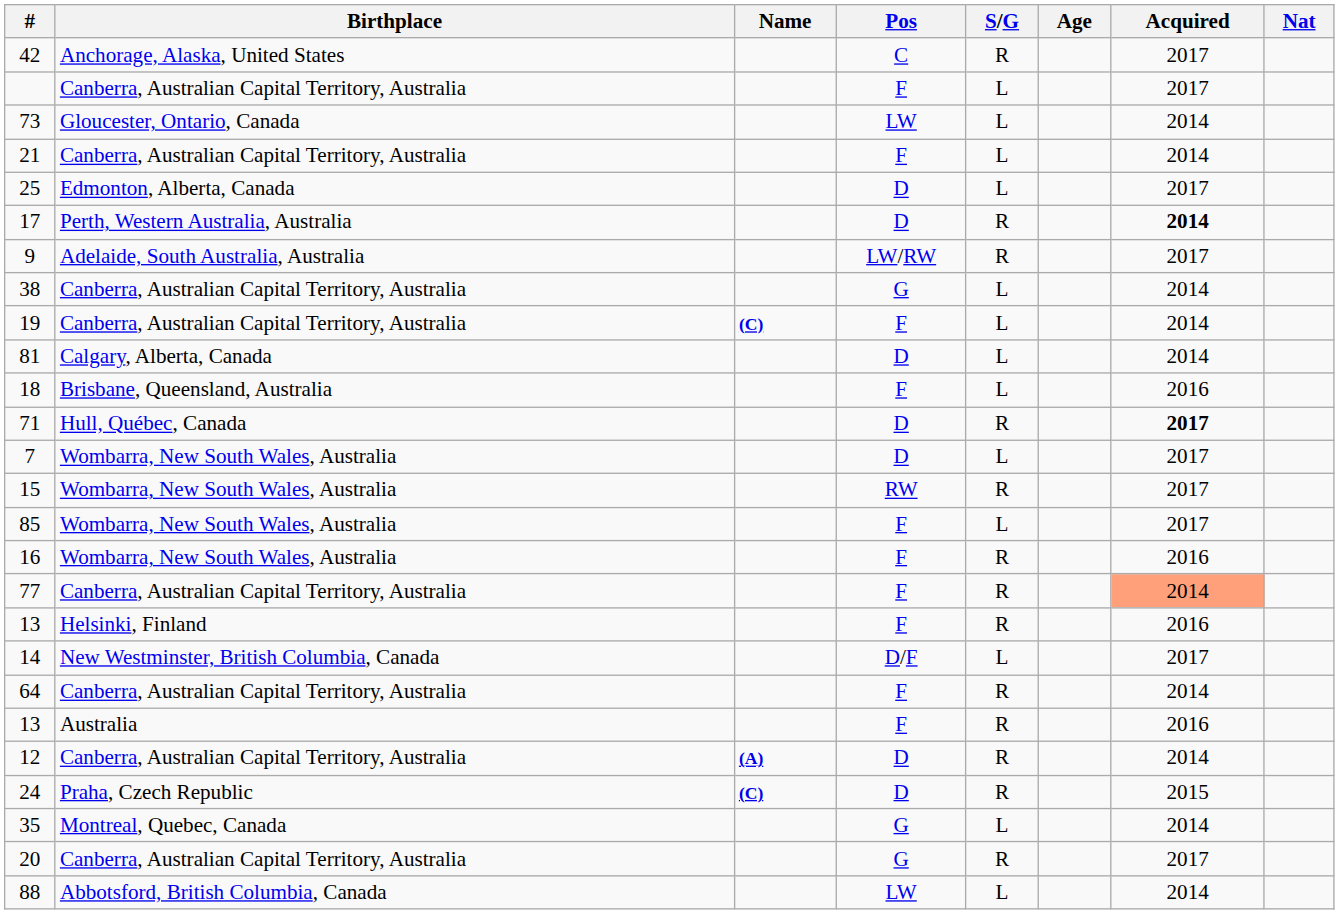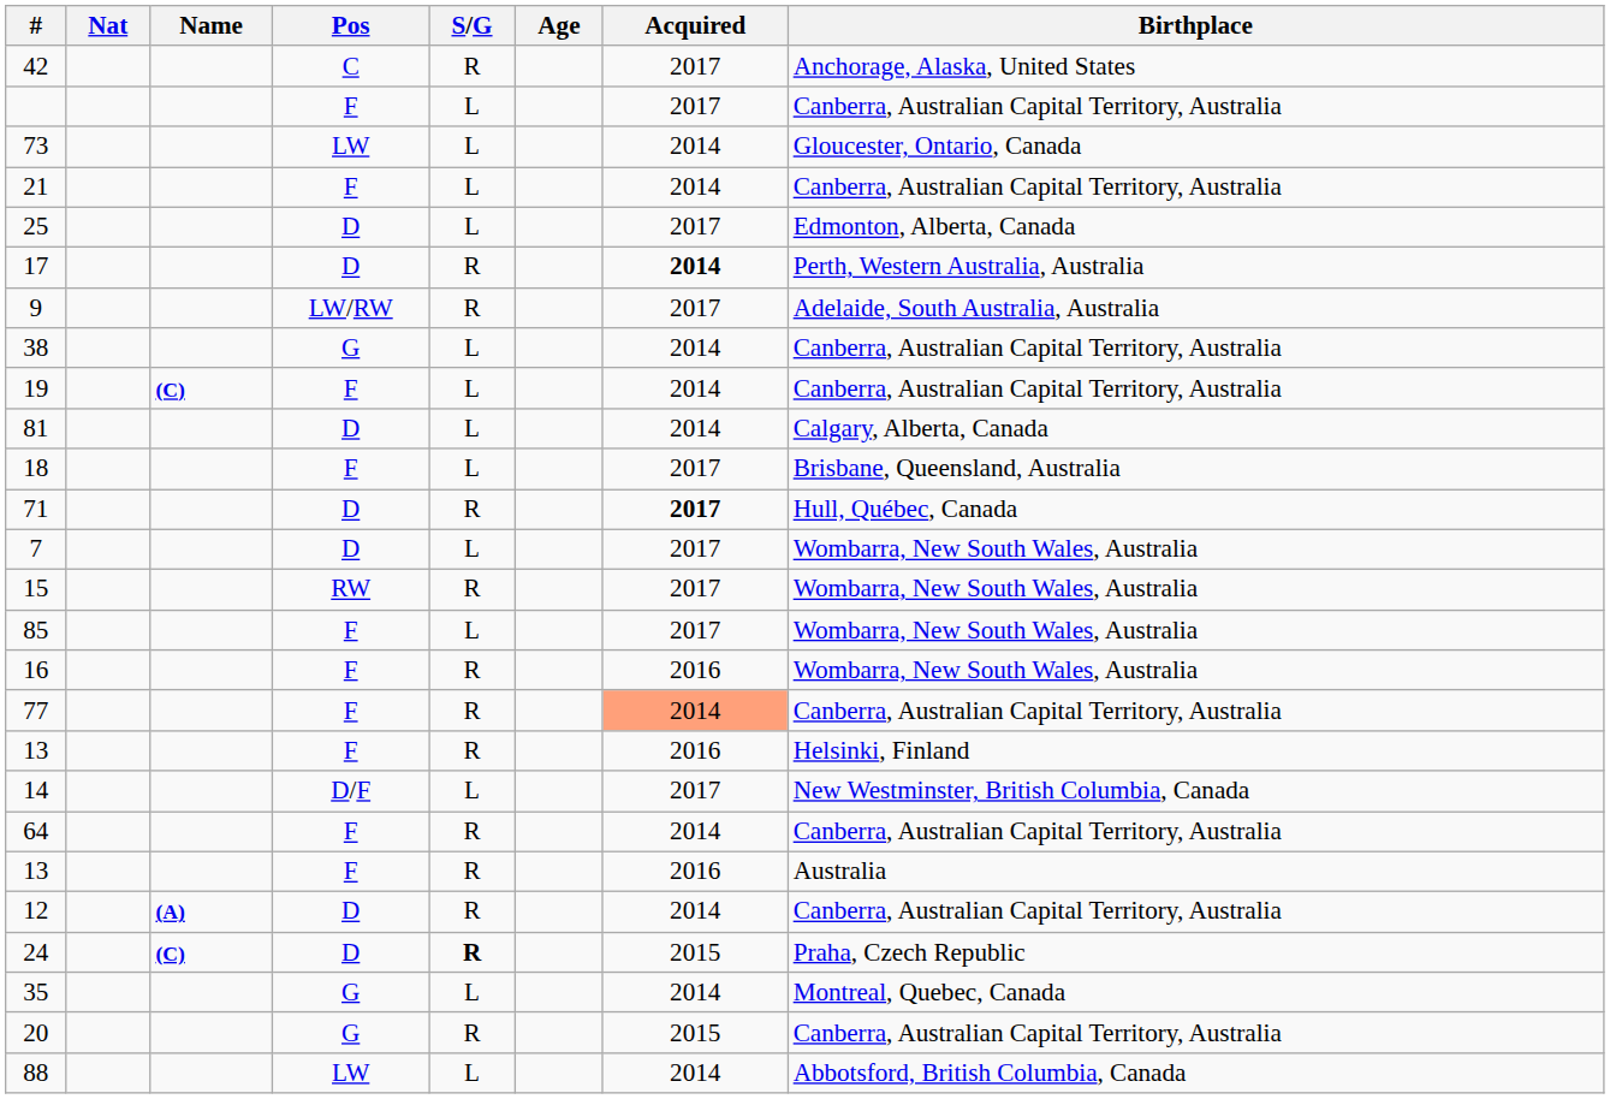 <table class="wikitable sortable" style="width:63em; text-align: center">
 <tr>
 <th>#</th>
-<th>Birthplace</th>
+<th><a href='#'>Nat</a></th>
 <th>Name</th>
 <th><a href='#'>Pos</a></th>
 <th><a href='#'>S</a>/<a href='#'>G</a></th>
 <th>Age</th>
 <th>Acquired</th>
-<th><a href='#'>Nat</a></th>
+<th>Birthplace</th>
 </tr>
 <tr>
 <td>42</td>
-<td align="left"><a href='#'>Anchorage, Alaska</a>, United States</td>
+<td></td>
 <td align="left"></td>
 <td><a href='#'>C</a></td>
 <td>R</td>
 <td></td>
 <td>2017</td>
-<td></td>
+<td align="left"><a href='#'>Anchorage, Alaska</a>, United States</td>
 </tr>
 <tr>
 <td></td>
-<td align="left"><a href='#'>Canberra</a>, Australian Capital Territory, Australia</td>
+<td></td>
 <td align="left"></td>
 <td><a href='#'>F</a></td>
 <td>L</td>
 <td></td>
 <td>2017</td>
-<td></td>
+<td align="left"><a href='#'>Canberra</a>, Australian Capital Territory, Australia</td>
 </tr>
 <tr>
 <td>73</td>
-<td align="left"><a href='#'>Gloucester, Ontario</a>, Canada</td>
+<td></td>
 <td align="left"></td>
 <td><a href='#'>LW</a></td>
 <td>L</td>
 <td></td>
 <td>2014</td>
-<td></td>
+<td align="left"><a href='#'>Gloucester, Ontario</a>, Canada</td>
 </tr>
 <tr>
 <td>21</td>
-<td align="left"><a href='#'>Canberra</a>, Australian Capital Territory, Australia</td>
+<td></td>
 <td align="left"></td>
 <td><a href='#'>F</a></td>
 <td>L</td>
 <td></td>
 <td>2014</td>
-<td></td>
+<td align="left"><a href='#'>Canberra</a>, Australian Capital Territory, Australia</td>
 </tr>
 <tr>
 <td>25</td>
-<td align="left"><a href='#'>Edmonton</a>, Alberta, Canada</td>
+<td></td>
 <td align="left"></td>
 <td><a href='#'>D</a></td>
 <td>L</td>
 <td></td>
 <td>2017</td>
-<td></td>
+<td align="left"><a href='#'>Edmonton</a>, Alberta, Canada</td>
 </tr>
 <tr>
 <td>17</td>
-<td align="left"><a href='#'>Perth, Western Australia</a>, Australia</td>
+<td></td>
 <td align="left"></td>
 <td><a href='#'>D</a></td>
 <td>R</td>
 <td></td>
 <td><strong>2014</strong></td>
-<td></td>
+<td align="left"><a href='#'>Perth, Western Australia</a>, Australia</td>
 </tr>
 <tr>
 <td>9</td>
-<td align="left"><a href='#'>Adelaide, South Australia</a>, Australia</td>
+<td></td>
 <td align="left"></td>
 <td><a href='#'>LW</a>/<a href='#'>RW</a></td>
 <td>R</td>
 <td></td>
 <td>2017</td>
-<td></td>
+<td align="left"><a href='#'>Adelaide, South Australia</a>, Australia</td>
 </tr>
 <tr>
 <td>38</td>
-<td align="left"><a href='#'>Canberra</a>, Australian Capital Territory, Australia</td>
+<td></td>
 <td align="left"></td>
 <td><a href='#'>G</a></td>
 <td>L</td>
 <td></td>
 <td>2014</td>
-<td></td>
+<td align="left"><a href='#'>Canberra</a>, Australian Capital Territory, Australia</td>
 </tr>
 <tr>
 <td>19</td>
-<td align="left"><a href='#'>Canberra</a>, Australian Capital Territory, Australia</td>
+<td></td>
 <td align="left"> <small><a href='#'><strong>(C)</strong></a></small></td>
 <td><a href='#'>F</a></td>
 <td>L</td>
 <td></td>
 <td>2014</td>
-<td></td>
+<td align="left"><a href='#'>Canberra</a>, Australian Capital Territory, Australia</td>
 </tr>
 <tr>
 <td>81</td>
-<td align="left"><a href='#'>Calgary</a>, Alberta, Canada</td>
+<td></td>
 <td align="left"></td>
 <td><a href='#'>D</a></td>
 <td>L</td>
 <td></td>
 <td>2014</td>
-<td></td>
+<td align="left"><a href='#'>Calgary</a>, Alberta, Canada</td>
 </tr>
 <tr>
 <td>18</td>
-<td align="left"><a href='#'>Brisbane</a>, Queensland, Australia</td>
+<td></td>
 <td align="left"></td>
 <td><a href='#'>F</a></td>
 <td>L</td>
 <td></td>
-<td>2016</td>
-<td></td>
+<td>2017</td>
+<td align="left"><a href='#'>Brisbane</a>, Queensland, Australia</td>
 </tr>
 <tr>
 <td>71</td>
-<td align="left"><a href='#'>Hull, Québec</a>, Canada</td>
+<td></td>
 <td align="left"></td>
 <td><a href='#'>D</a></td>
 <td>R</td>
 <td></td>
 <td><strong>2017</strong></td>
-<td></td>
+<td align="left"><a href='#'>Hull, Québec</a>, Canada</td>
 </tr>
 <tr>
 <td>7</td>
-<td align="left"><a href='#'>Wombarra, New South Wales</a>, Australia</td>
+<td></td>
 <td align="left"></td>
 <td><a href='#'>D</a></td>
 <td>L</td>
 <td></td>
 <td>2017</td>
-<td></td>
+<td align="left"><a href='#'>Wombarra, New South Wales</a>, Australia</td>
 </tr>
 <tr>
 <td>15</td>
-<td align="left"><a href='#'>Wombarra, New South Wales</a>, Australia</td>
+<td></td>
 <td align="left"></td>
 <td><a href='#'>RW</a></td>
 <td>R</td>
 <td></td>
 <td>2017</td>
-<td></td>
+<td align="left"><a href='#'>Wombarra, New South Wales</a>, Australia</td>
 </tr>
 <tr>
 <td>85</td>
-<td align="left"><a href='#'>Wombarra, New South Wales</a>, Australia</td>
+<td></td>
 <td align="left"></td>
 <td><a href='#'>F</a></td>
 <td>L</td>
 <td></td>
 <td>2017</td>
-<td></td>
+<td align="left"><a href='#'>Wombarra, New South Wales</a>, Australia</td>
 </tr>
 <tr>
 <td>16</td>
-<td align="left"><a href='#'>Wombarra, New South Wales</a>, Australia</td>
+<td></td>
 <td align="left"></td>
 <td><a href='#'>F</a></td>
 <td>R</td>
 <td></td>
 <td>2016</td>
-<td></td>
+<td align="left"><a href='#'>Wombarra, New South Wales</a>, Australia</td>
 </tr>
 <tr>
 <td>77</td>
-<td align="left"><a href='#'>Canberra</a>, Australian Capital Territory, Australia</td>
+<td></td>
 <td align="left"></td>
 <td><a href='#'>F</a></td>
 <td>R</td>
 <td></td>
 <td style="background: lightsalmon;">2014</td>
-<td></td>
+<td align="left"><a href='#'>Canberra</a>, Australian Capital Territory, Australia</td>
 </tr>
 <tr>
 <td>13</td>
-<td align="left"><a href='#'>Helsinki</a>, Finland</td>
+<td></td>
 <td align="left"></td>
 <td><a href='#'>F</a></td>
 <td>R</td>
 <td></td>
 <td>2016</td>
-<td></td>
+<td align="left"><a href='#'>Helsinki</a>, Finland</td>
 </tr>
 <tr>
 <td>14</td>
-<td align="left"><a href='#'>New Westminster, British Columbia</a>, Canada</td>
+<td></td>
 <td align="left"></td>
 <td><a href='#'>D</a>/<a href='#'>F</a></td>
 <td>L</td>
 <td></td>
 <td>2017</td>
-<td></td>
+<td align="left"><a href='#'>New Westminster, British Columbia</a>, Canada</td>
 </tr>
 <tr>
 <td>64</td>
-<td align="left"><a href='#'>Canberra</a>, Australian Capital Territory, Australia</td>
+<td></td>
 <td align="left"></td>
 <td><a href='#'>F</a></td>
 <td>R</td>
 <td></td>
 <td>2014</td>
-<td></td>
+<td align="left"><a href='#'>Canberra</a>, Australian Capital Territory, Australia</td>
 </tr>
 <tr>
 <td>13</td>
-<td align="left">Australia</td>
+<td></td>
 <td align="left"></td>
 <td><a href='#'>F</a></td>
 <td>R</td>
 <td></td>
 <td>2016</td>
-<td></td>
+<td align="left">Australia</td>
 </tr>
 <tr>
 <td>12</td>
-<td align="left"><a href='#'>Canberra</a>, Australian Capital Territory, Australia</td>
+<td></td>
 <td align="left"> <small><a href='#'><strong>(A)</strong></a></small></td>
 <td><a href='#'>D</a></td>
 <td>R</td>
 <td></td>
 <td>2014</td>
-<td></td>
+<td align="left"><a href='#'>Canberra</a>, Australian Capital Territory, Australia</td>
 </tr>
 <tr>
 <td>24</td>
-<td align="left"><a href='#'>Praha</a>, Czech Republic</td>
+<td></td>
 <td align="left"> <small><a href='#'><strong>(C)</strong></a></small></td>
 <td><a href='#'>D</a></td>
-<td>R</td>
+<td><strong>R</strong></td>
 <td></td>
 <td>2015</td>
-<td></td>
+<td align="left"><a href='#'>Praha</a>, Czech Republic</td>
 </tr>
 <tr>
 <td>35</td>
-<td align="left"><a href='#'>Montreal</a>, Quebec, Canada</td>
+<td></td>
 <td align="left"></td>
 <td><a href='#'>G</a></td>
 <td>L</td>
 <td></td>
 <td>2014</td>
-<td></td>
+<td align="left"><a href='#'>Montreal</a>, Quebec, Canada</td>
 </tr>
 <tr>
 <td>20</td>
-<td align="left"><a href='#'>Canberra</a>, Australian Capital Territory, Australia</td>
+<td></td>
 <td align="left"></td>
 <td><a href='#'>G</a></td>
 <td>R</td>
 <td></td>
-<td>2017</td>
-<td></td>
+<td>2015</td>
+<td align="left"><a href='#'>Canberra</a>, Australian Capital Territory, Australia</td>
 </tr>
 <tr>
 <td>88</td>
-<td align="left"><a href='#'>Abbotsford, British Columbia</a>, Canada</td>
+<td></td>
 <td align="left"></td>
 <td><a href='#'>LW</a></td>
 <td>L</td>
 <td></td>
 <td>2014</td>
-<td></td>
+<td align="left"><a href='#'>Abbotsford, British Columbia</a>, Canada</td>
 </tr>
 </table>
